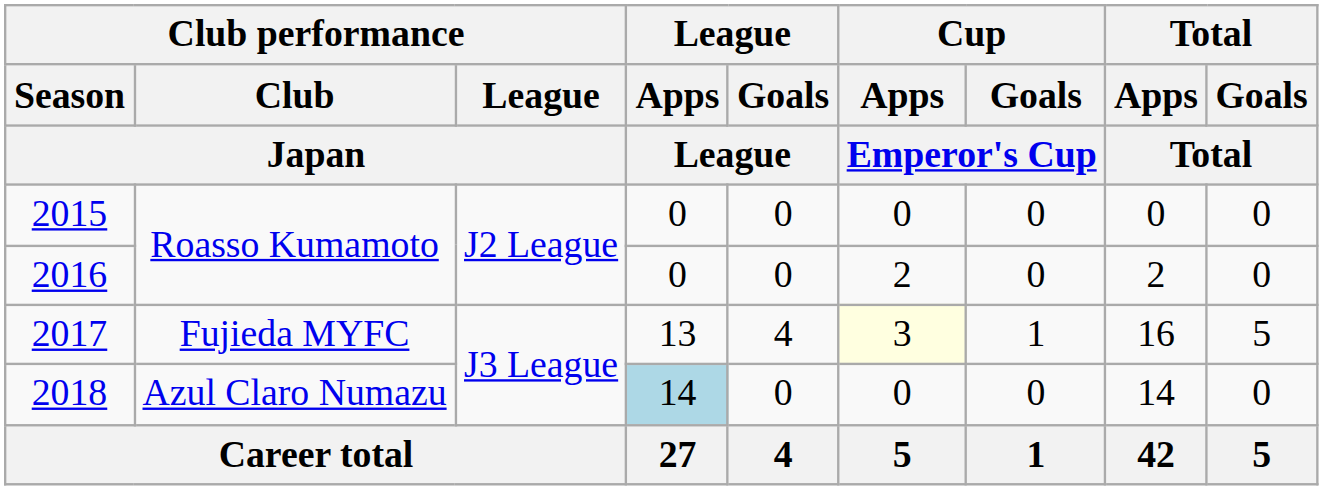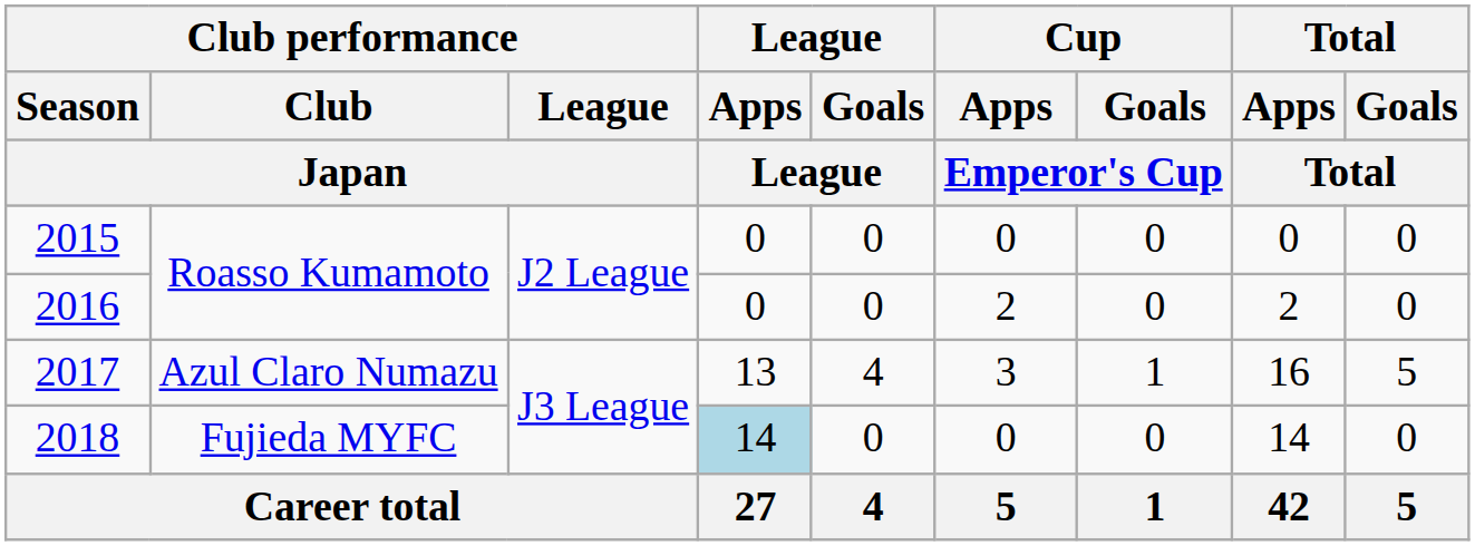 <table class="wikitable" style="text-align:center">
 <tr>
 <th colspan=3>Club performance</th>
 <th colspan=2>League</th>
 <th colspan=2>Cup</th>
 <th colspan=2>Total</th>
 </tr>
 <tr>
 <th>Season</th>
 <th>Club</th>
 <th>League</th>
 <th>Apps</th>
 <th>Goals</th>
 <th>Apps</th>
 <th>Goals</th>
 <th>Apps</th>
 <th>Goals</th>
 </tr>
 <tr>
 <th colspan=3>Japan</th>
 <th colspan=2>League</th>
 <th colspan=2><a href='#'>Emperor's Cup</a></th>
 <th colspan=2>Total</th>
 </tr>
 <tr>
 <td><a href='#'>2015</a></td>
 <td rowspan="2"><a href='#'>Roasso Kumamoto</a></td>
 <td rowspan="2"><a href='#'>J2 League</a></td>
 <td>0</td>
 <td>0</td>
 <td>0</td>
 <td>0</td>
 <td>0</td>
 <td>0</td>
 </tr>
 <tr>
 <td><a href='#'>2016</a></td>
 <td>0</td>
 <td>0</td>
 <td>2</td>
 <td>0</td>
 <td>2</td>
 <td>0</td>
 </tr>
 <tr>
 <td><a href='#'>2017</a></td>
-<td rowspan="1"><a href='#'>Fujieda MYFC</a></td>
+<td><a href='#'>Azul Claro Numazu</a></td>
 <td rowspan="2"><a href='#'>J3 League</a></td>
 <td>13</td>
 <td>4</td>
-<td style="background: lightyellow;">3</td>
+<td>3</td>
 <td>1</td>
 <td>16</td>
 <td>5</td>
 </tr>
 <tr>
 <td><a href='#'>2018</a></td>
-<td><a href='#'>Azul Claro Numazu</a></td>
+<td rowspan="1"><a href='#'>Fujieda MYFC</a></td>
 <td style="background: lightblue;">14</td>
 <td>0</td>
 <td>0</td>
 <td>0</td>
 <td>14</td>
 <td>0</td>
 </tr>
 <tr>
 <th colspan=3>Career total</th>
 <th>27</th>
 <th>4</th>
 <th>5</th>
 <th>1</th>
 <th>42</th>
 <th>5</th>
 </tr>
 </table>
